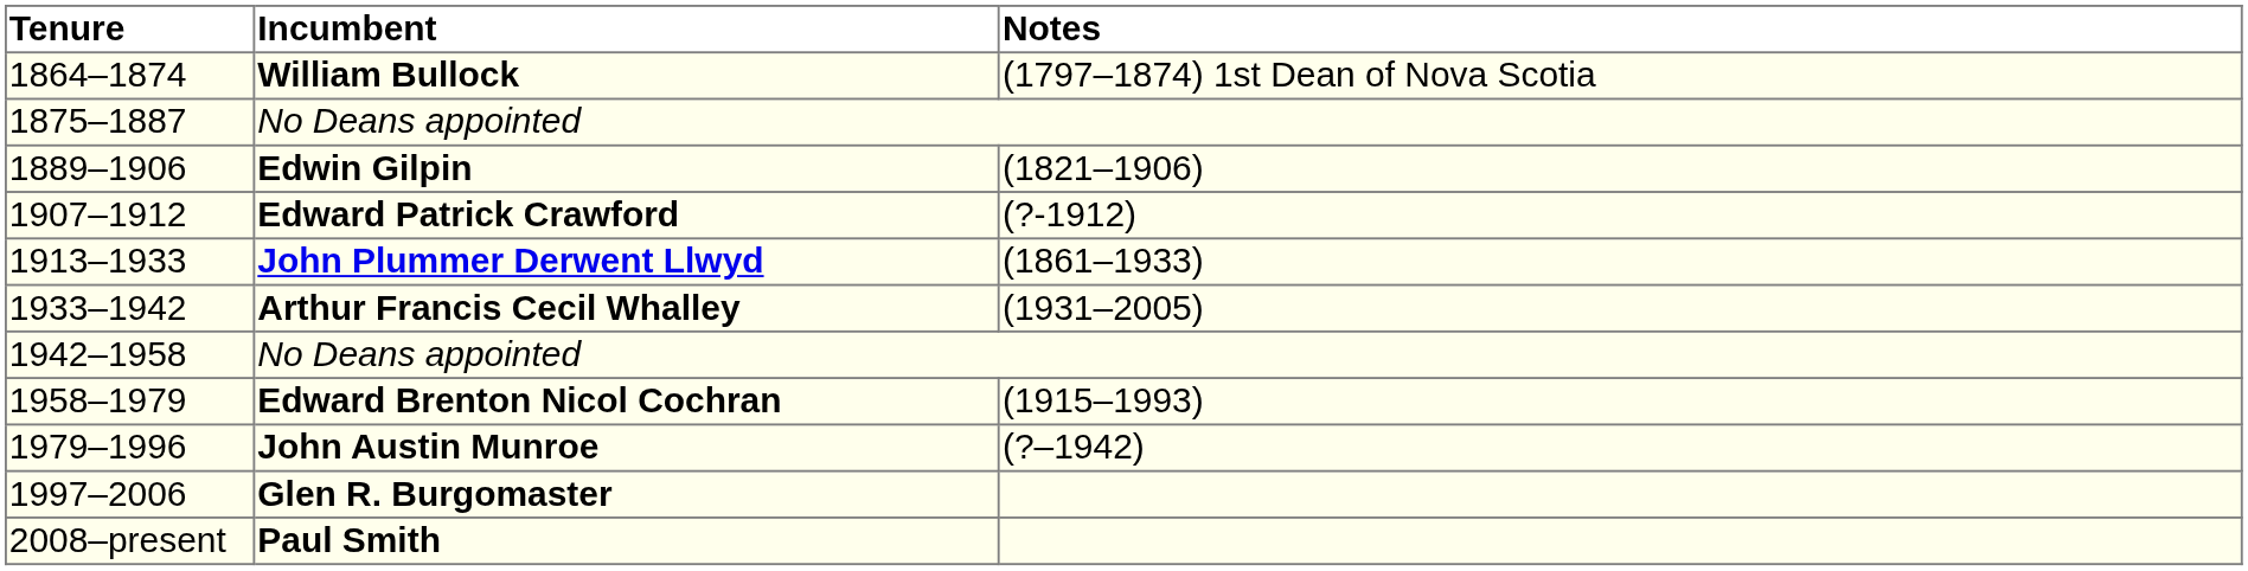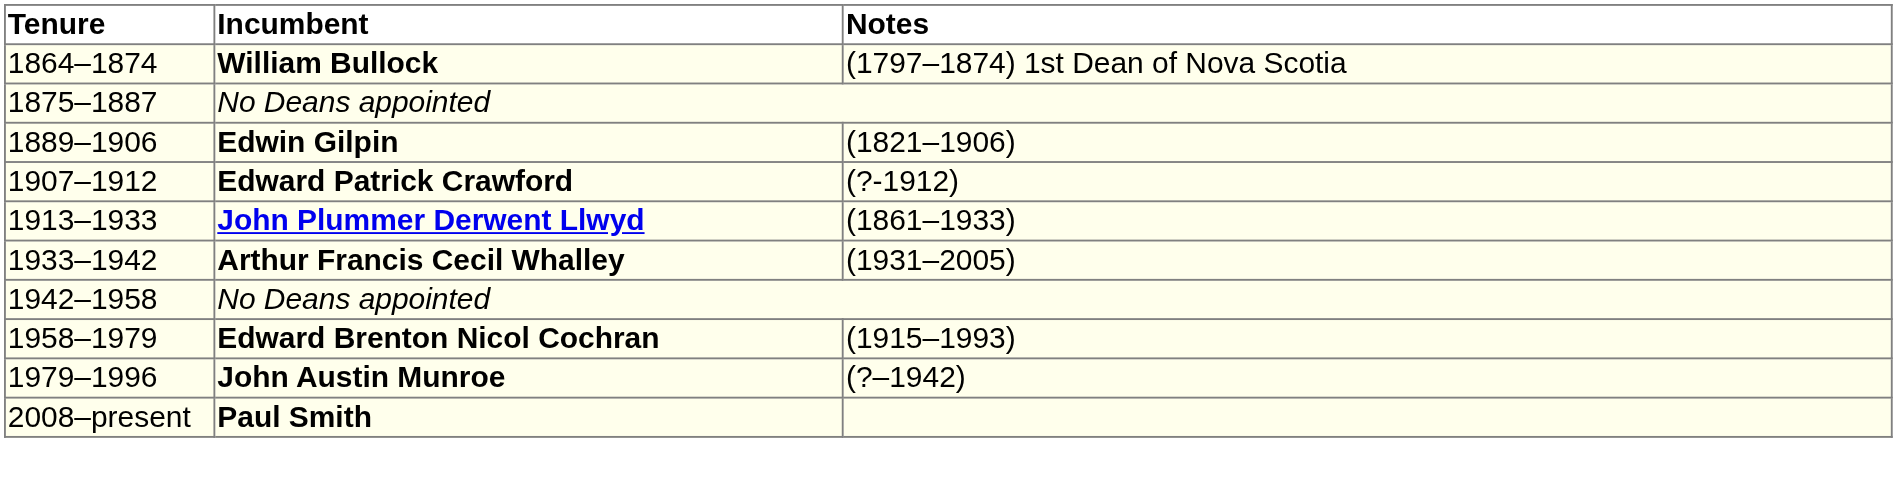 <table border=1 style="border-collapse: collapse">
 <tr align=left>
 <th width="10%">Tenure</th>
 <th width="30%">Incumbent</th>
 <th width="50%">Notes</th>
 </tr>
 <tr valign=top bgcolor="#ffffec">
 <td>1864–1874</td>
 <td><strong>William Bullock</strong></td>
 <td>(1797–1874) 1st Dean of Nova Scotia</td>
 </tr>
 <tr valign=top bgcolor="#ffffec">
 <td>1875–1887</td>
 <td colspan = "2"><em>No Deans appointed</em></td>
 </tr>
 <tr valign=top bgcolor="#ffffec">
 <td>1889–1906</td>
 <td><strong>Edwin Gilpin</strong></td>
 <td>(1821–1906)</td>
 </tr>
 <tr valign=top bgcolor="#ffffec">
 <td>1907–1912</td>
 <td><strong>Edward Patrick Crawford</strong></td>
 <td>(?-1912)</td>
 </tr>
 <tr valign=top bgcolor="#ffffec">
 <td>1913–1933</td>
 <td><strong><a href='#'>John Plummer Derwent Llwyd</a></strong></td>
 <td>(1861–1933)</td>
 </tr>
 <tr valign=top bgcolor="#ffffec">
 <td>1933–1942</td>
 <td><strong>Arthur Francis Cecil Whalley</strong></td>
 <td>(1931–2005)</td>
 </tr>
 <tr valign=top bgcolor="#ffffec">
 <td>1942–1958</td>
 <td colspan = "2"><em>No Deans appointed</em></td>
 </tr>
 <tr valign=top bgcolor="#ffffec">
 <td>1958–1979</td>
 <td><strong>Edward Brenton Nicol Cochran</strong></td>
 <td>(1915–1993)</td>
 </tr>
 <tr valign=top bgcolor="#ffffec">
 <td>1979–1996</td>
 <td><strong>John Austin Munroe</strong></td>
 <td>(?–1942)</td>
 </tr>
 <tr valign=top bgcolor="#ffffec">
-<td>1997–2006</td>
-<td><strong>Glen R. Burgomaster</strong></td>
-<td></td>
-</tr>
-<tr valign=top bgcolor="#ffffec">
 <td>2008–present</td>
 <td><strong>Paul Smith</strong></td>
 <td></td>
 </tr>
 </table>
